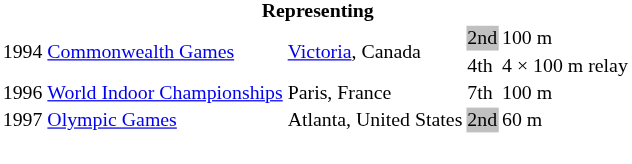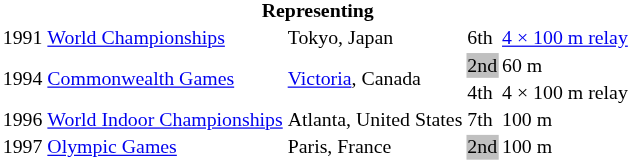 <table>
 <tr>
 <th colspan="6">Representing </th>
+</tr>
+<tr>
+<td>1991</td>
+<td><a href='#'>World Championships</a></td>
+<td>Tokyo, Japan</td>
+<td>6th</td>
+<td><a href='#'>4 × 100 m relay</a></td>
+<td></td>
 </tr>
 <tr>
 <td rowspan=2>1994</td>
 <td rowspan=2><a href='#'>Commonwealth Games</a></td>
 <td rowspan=2><a href='#'>Victoria</a>, Canada</td>
 <td bgcolor="silver">2nd</td>
-<td>100 m</td>
+<td>60 m</td>
 <td></td>
 </tr>
 <tr>
 <td>4th</td>
 <td>4 × 100 m relay</td>
 <td></td>
 </tr>
 <tr>
 <td>1996</td>
 <td><a href='#'>World Indoor Championships</a></td>
-<td>Paris, France</td>
+<td>Atlanta, United States</td>
 <td>7th</td>
 <td>100 m</td>
 <td></td>
 </tr>
 <tr>
 <td>1997</td>
 <td><a href='#'>Olympic Games</a></td>
-<td>Atlanta, United States</td>
+<td>Paris, France</td>
 <td bgcolor="silver">2nd</td>
-<td>60 m</td>
+<td>100 m</td>
 <td></td>
 </tr>
 </table>
